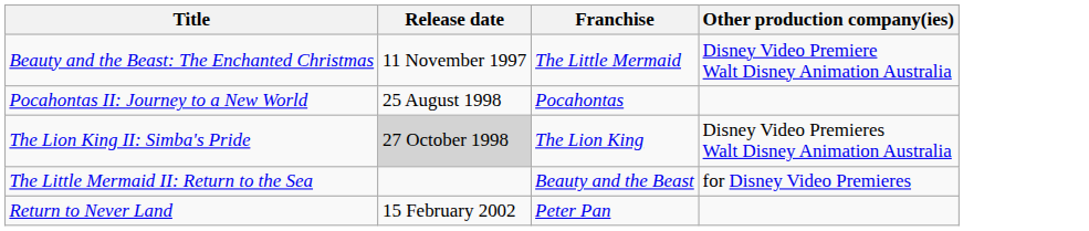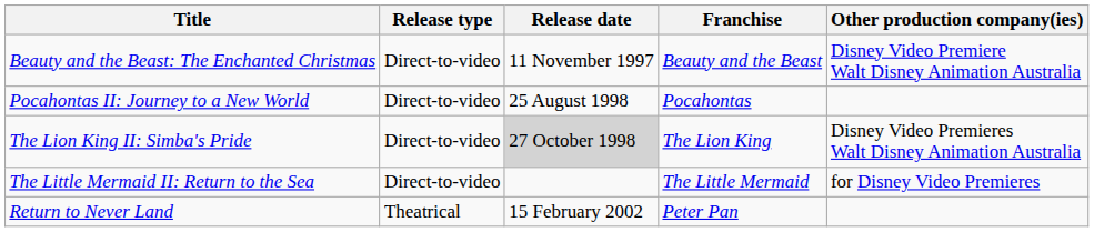 <table class="wikitable sortable">
 <tr>
 <th>Title</th>
+<th>Release type</th>
 <th>Release date</th>
 <th>Franchise</th>
 <th>Other production company(ies)</th>
 </tr>
 <tr>
 <td><em><a href='#'>Beauty and the Beast: The Enchanted Christmas</a></em></td>
+<td>Direct-to-video</td>
 <td>11 November 1997</td>
-<td><em><a href='#'>The Little Mermaid</a></em></td>
+<td><em><a href='#'>Beauty and the Beast</a></em></td>
 <td><a href='#'>Disney Video Premiere</a><br><a href='#'>Walt Disney Animation Australia</a></td>
 </tr>
 <tr>
 <td><em><a href='#'>Pocahontas II: Journey to a New World</a></em></td>
+<td>Direct-to-video</td>
 <td>25 August 1998</td>
 <td><em><a href='#'>Pocahontas</a></em></td>
 <td></td>
 </tr>
 <tr>
 <td><em><a href='#'>The Lion King II: Simba's Pride</a></em></td>
+<td>Direct-to-video</td>
 <td style="background: lightgrey;">27 October 1998</td>
 <td><em><a href='#'>The Lion King</a></em></td>
 <td>Disney Video Premieres<br><a href='#'>Walt Disney Animation Australia</a></td>
 </tr>
 <tr>
 <td><em><a href='#'>The Little Mermaid II: Return to the Sea</a></em></td>
+<td>Direct-to-video</td>
 <td></td>
-<td><em><a href='#'>Beauty and the Beast</a></em></td>
+<td><em><a href='#'>The Little Mermaid</a></em></td>
 <td>for <a href='#'>Disney Video Premieres</a></td>
 </tr>
 <tr>
 <td><em><a href='#'>Return to Never Land</a></em></td>
+<td>Theatrical</td>
 <td>15 February 2002</td>
 <td><em><a href='#'>Peter Pan</a></em></td>
 <td></td>
 </tr>
 </table>
